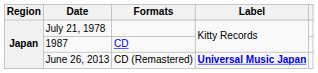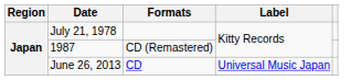 <table class="wikitable plainrowheaders">
 <tr>
 <th scope="col">Region</th>
 <th scope="col">Date</th>
 <th scope="col">Formats</th>
 <th scope="col">Label</th>
 <th scope="col" class="unsortable"></th>
 </tr>
 <tr>
 <th rowspan="3" scope="row">Japan</th>
 <td>July 21, 1978</td>
 <td></td>
 <td rowspan="2">Kitty Records</td>
 <td align="center"></td>
 </tr>
 <tr>
 <td>1987</td>
-<td><a href='#'>CD</a></td>
+<td>CD (Remastered)</td>
 <td align="center"></td>
 </tr>
 <tr>
 <td>June 26, 2013</td>
-<td>CD (Remastered)</td>
-<td><strong><a href='#'>Universal Music Japan</a></strong></td>
+<td><a href='#'>CD</a></td>
+<td><a href='#'>Universal Music Japan</a></td>
 <td align="center"></td>
 </tr>
 </table>
